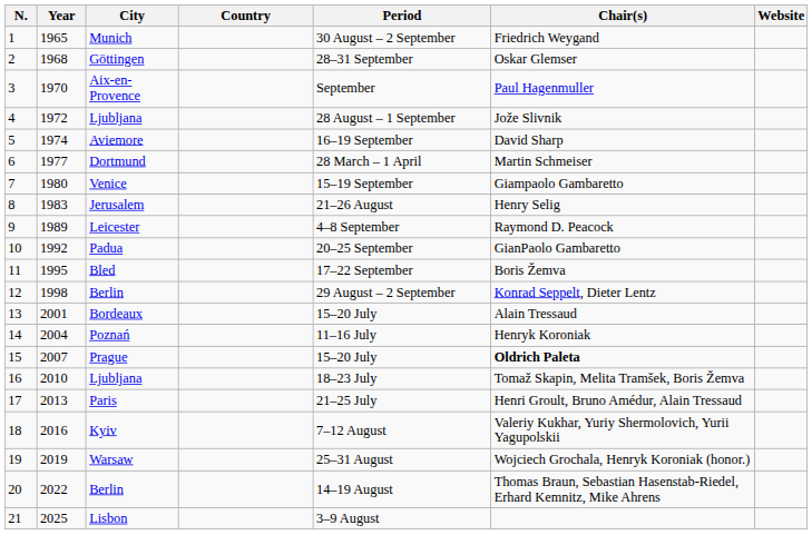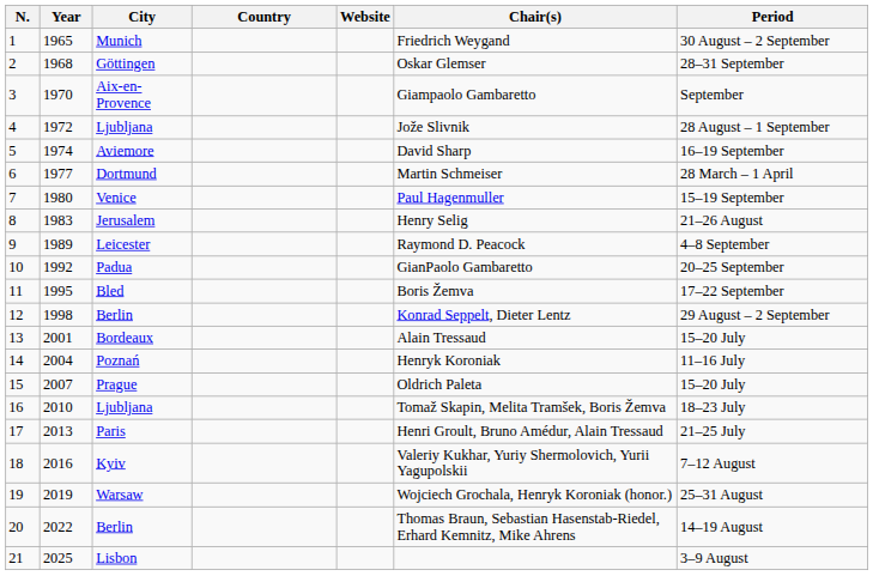 <table class="wikitable sortable" style="margin: 1ex auto 1ex auto">
 <tr>
 <th style="width:30px">N.</th>
 <th style="width:50px">Year</th>
 <th style="width:100px">City</th>
 <th style="width:150px">Country</th>
+<th class="unsortable">Website</th>
+<th style="width:300px">Chair(s)</th>
 <th style="width:200px">Period</th>
-<th style="width:300px">Chair(s)</th>
-<th class="unsortable">Website</th>
 </tr>
 <tr>
 <td>1</td>
 <td>1965</td>
 <td><a href='#'>Munich</a></td>
 <td></td>
+<td></td>
+<td>Friedrich Weygand</td>
 <td>30 August – 2 September</td>
-<td>Friedrich Weygand</td>
-<td></td>
 </tr>
 <tr>
 <td>2 </td>
 <td>1968</td>
 <td><a href='#'>Göttingen</a></td>
 <td></td>
+<td></td>
+<td>Oskar Glemser</td>
 <td>28–31 September</td>
-<td>Oskar Glemser</td>
-<td></td>
 </tr>
 <tr>
 <td>3 </td>
 <td>1970</td>
 <td><a href='#'>Aix-en-Provence</a></td>
 <td></td>
+<td></td>
+<td>Giampaolo Gambaretto</td>
 <td>September</td>
-<td><a href='#'>Paul Hagenmuller</a></td>
-<td></td>
 </tr>
 <tr>
 <td>4</td>
 <td>1972</td>
 <td><a href='#'>Ljubljana</a></td>
 <td></td>
+<td></td>
+<td>Jože Slivnik</td>
 <td>28 August – 1 September</td>
-<td>Jože Slivnik</td>
-<td></td>
 </tr>
 <tr>
 <td>5 </td>
 <td>1974</td>
 <td><a href='#'>Aviemore</a></td>
 <td></td>
+<td></td>
+<td>David Sharp</td>
 <td>16–19 September</td>
-<td>David Sharp</td>
-<td></td>
 </tr>
 <tr>
 <td>6 </td>
 <td>1977</td>
 <td><a href='#'>Dortmund</a></td>
 <td></td>
+<td></td>
+<td>Martin Schmeiser</td>
 <td>28 March – 1 April</td>
-<td>Martin Schmeiser</td>
-<td></td>
 </tr>
 <tr>
 <td>7 </td>
 <td>1980</td>
 <td><a href='#'>Venice</a></td>
 <td></td>
+<td></td>
+<td><a href='#'>Paul Hagenmuller</a></td>
 <td>15–19 September</td>
-<td>Giampaolo Gambaretto</td>
-<td></td>
 </tr>
 <tr>
 <td>8 </td>
 <td>1983</td>
 <td><a href='#'>Jerusalem</a></td>
 <td></td>
+<td></td>
+<td>Henry Selig</td>
 <td>21–26 August</td>
-<td>Henry Selig</td>
-<td></td>
 </tr>
 <tr>
 <td>9 </td>
 <td>1989</td>
 <td><a href='#'>Leicester</a></td>
 <td></td>
+<td></td>
+<td>Raymond D. Peacock</td>
 <td>4–8 September</td>
-<td>Raymond D. Peacock</td>
-<td></td>
 </tr>
 <tr>
 <td>10 </td>
 <td>1992</td>
 <td><a href='#'>Padua</a></td>
 <td></td>
+<td></td>
+<td>GianPaolo Gambaretto</td>
 <td>20–25 September</td>
-<td>GianPaolo Gambaretto</td>
-<td></td>
 </tr>
 <tr>
 <td>11 </td>
 <td>1995</td>
 <td><a href='#'>Bled</a></td>
 <td></td>
+<td></td>
+<td>Boris Žemva</td>
 <td>17–22 September</td>
-<td>Boris Žemva</td>
-<td></td>
 </tr>
 <tr>
 <td>12 </td>
 <td>1998</td>
 <td><a href='#'>Berlin</a></td>
 <td></td>
+<td></td>
+<td><a href='#'>Konrad Seppelt</a>, Dieter Lentz</td>
 <td>29 August – 2 September</td>
-<td><a href='#'>Konrad Seppelt</a>, Dieter Lentz</td>
-<td></td>
 </tr>
 <tr>
 <td>13 </td>
 <td>2001</td>
 <td><a href='#'>Bordeaux</a></td>
 <td></td>
+<td></td>
+<td>Alain Tressaud</td>
 <td>15–20 July</td>
-<td>Alain Tressaud</td>
-<td></td>
 </tr>
 <tr>
 <td>14 </td>
 <td>2004</td>
 <td><a href='#'>Poznań</a></td>
 <td></td>
+<td></td>
+<td>Henryk Koroniak</td>
 <td>11–16 July</td>
-<td>Henryk Koroniak</td>
-<td></td>
 </tr>
 <tr>
 <td>15 </td>
 <td>2007</td>
 <td><a href='#'>Prague</a></td>
 <td></td>
+<td></td>
+<td>Oldrich Paleta</td>
 <td>15–20 July</td>
-<td><strong>Oldrich Paleta</strong></td>
-<td></td>
 </tr>
 <tr>
 <td>16</td>
 <td>2010</td>
 <td><a href='#'>Ljubljana</a></td>
 <td></td>
+<td></td>
+<td>Tomaž Skapin, Melita Tramšek,  Boris Žemva</td>
 <td>18–23 July</td>
-<td>Tomaž Skapin, Melita Tramšek,  Boris Žemva</td>
-<td></td>
 </tr>
 <tr>
 <td>17</td>
 <td>2013</td>
 <td><a href='#'>Paris</a></td>
 <td></td>
+<td></td>
+<td>Henri Groult,  Bruno Amédur,  Alain Tressaud</td>
 <td>21–25 July</td>
-<td>Henri Groult,  Bruno Amédur,  Alain Tressaud</td>
-<td></td>
 </tr>
 <tr>
 <td>18</td>
 <td>2016</td>
 <td><a href='#'>Kyiv</a></td>
 <td></td>
+<td></td>
+<td>Valeriy Kukhar, Yuriy Shermolovich,  Yurii Yagupolskii</td>
 <td>7–12 August</td>
-<td>Valeriy Kukhar, Yuriy Shermolovich,  Yurii Yagupolskii</td>
-<td></td>
 </tr>
 <tr>
 <td>19</td>
 <td>2019</td>
 <td><a href='#'>Warsaw</a></td>
 <td></td>
+<td></td>
+<td>Wojciech Grochala, Henryk Koroniak (honor.)</td>
 <td>25–31 August</td>
-<td>Wojciech Grochala, Henryk Koroniak (honor.)</td>
-<td></td>
 </tr>
 <tr>
 <td>20</td>
 <td>2022</td>
 <td><a href='#'>Berlin</a></td>
 <td></td>
+<td></td>
+<td>Thomas Braun, Sebastian Hasenstab-Riedel, Erhard Kemnitz,  Mike Ahrens</td>
 <td>14–19 August</td>
-<td>Thomas Braun, Sebastian Hasenstab-Riedel, Erhard Kemnitz,  Mike Ahrens</td>
-<td></td>
 </tr>
 <tr>
 <td>21</td>
 <td>2025</td>
 <td><a href='#'>Lisbon</a></td>
 <td></td>
-<td>3–9 August</td>
 <td></td>
 <td></td>
+<td>3–9 August</td>
 </tr>
 </table>
